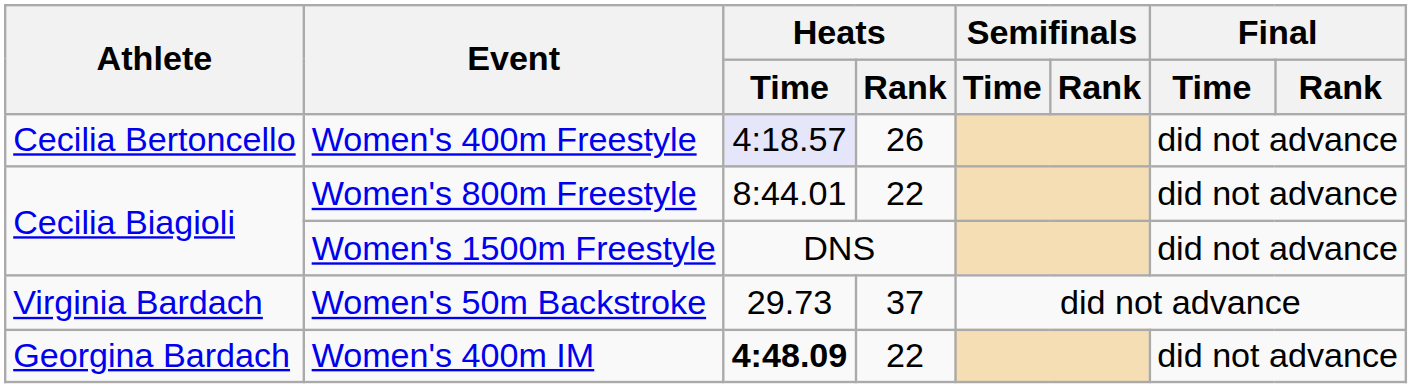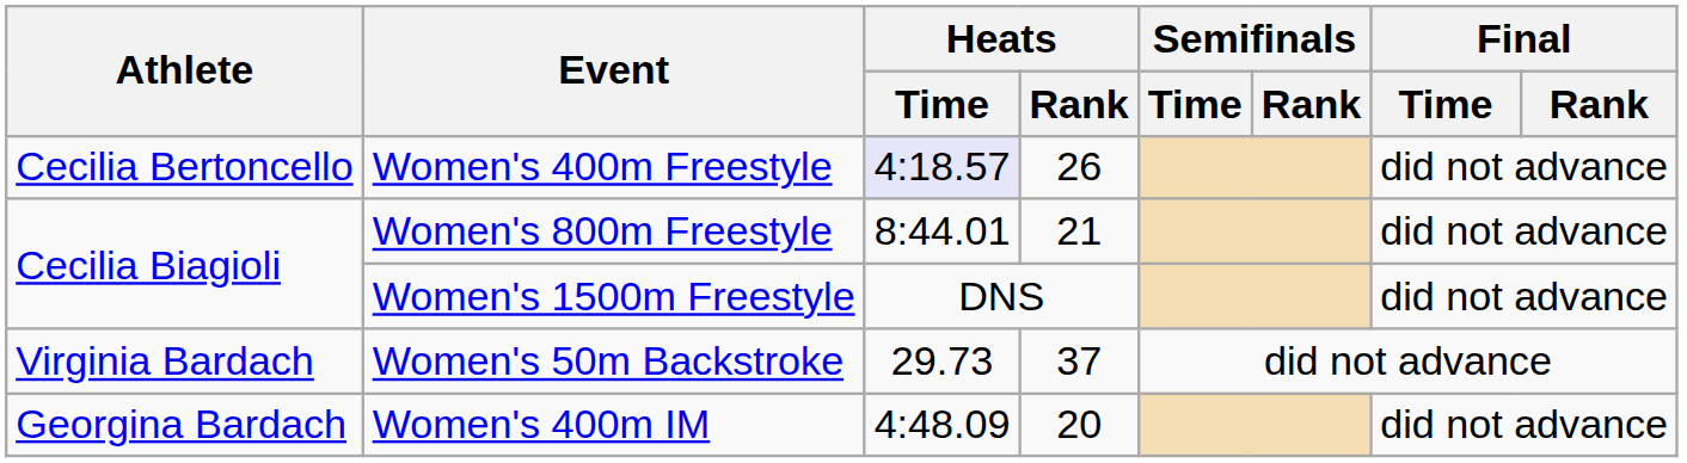 <table class=wikitable style="font-size:90%">
 <tr>
 <th rowspan="2">Athlete</th>
 <th rowspan="2">Event</th>
 <th colspan="2">Heats</th>
 <th colspan="2">Semifinals</th>
 <th colspan="2">Final</th>
 </tr>
 <tr>
 <th>Time</th>
 <th>Rank</th>
 <th>Time</th>
 <th>Rank</th>
 <th>Time</th>
 <th>Rank</th>
 </tr>
 <tr>
 <td rowspan="1"><a href='#'>Cecilia Bertoncello</a></td>
 <td><a href='#'>Women's 400m Freestyle</a></td>
 <td align=center style="background: lavender;">4:18.57</td>
 <td align=center>26</td>
 <td colspan= 2 bgcolor="wheat"></td>
 <td align=center colspan=2>did not advance</td>
 </tr>
 <tr>
 <td rowspan="2"><a href='#'>Cecilia Biagioli</a></td>
 <td><a href='#'>Women's 800m Freestyle</a></td>
 <td align=center>8:44.01</td>
-<td align=center>22</td>
+<td align=center>21</td>
 <td colspan= 2 bgcolor="wheat"></td>
 <td align=center colspan=2>did not advance</td>
 </tr>
 <tr>
 <td><a href='#'>Women's 1500m Freestyle</a></td>
 <td align=center colspan=2>DNS</td>
 <td colspan= 2 bgcolor="wheat"></td>
 <td align=center colspan=2>did not advance</td>
 </tr>
 <tr>
 <td rowspan="1"><a href='#'>Virginia Bardach</a></td>
 <td><a href='#'>Women's 50m Backstroke</a></td>
 <td align=center>29.73</td>
 <td align=center>37</td>
 <td align=center colspan=4>did not advance</td>
 </tr>
 <tr>
 <td rowspan="1"><a href='#'>Georgina Bardach</a></td>
 <td><a href='#'>Women's 400m IM</a></td>
-<td align=center><strong>4:48.09</strong></td>
-<td align=center>22</td>
+<td align=center>4:48.09</td>
+<td align=center>20</td>
 <td colspan= 2 bgcolor="wheat"></td>
 <td align=center colspan=2>did not advance</td>
 </tr>
 </table>
